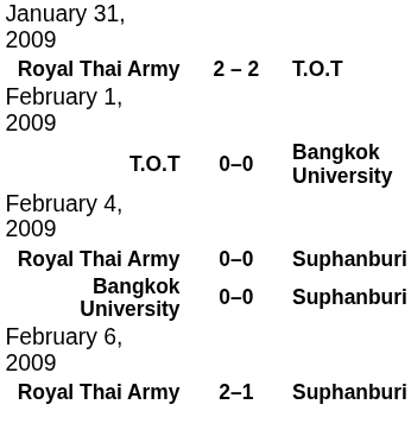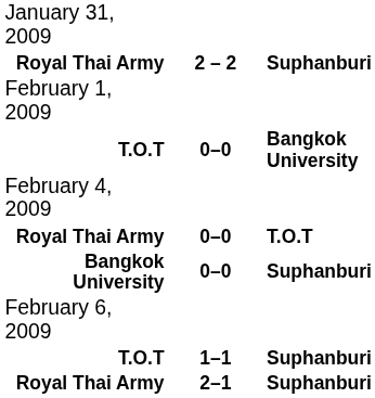 <table width=100% cellspacing=1>
 <tr>
 <th width=20%></th>
 <th width=12%></th>
 <th width=20%></th>
 <th></th>
 </tr>
 <tr>
 <td>January 31, 2009</td>
 </tr>
 <tr style=font-size:90%>
 <td align=right><strong>Royal Thai Army</strong></td>
 <td align=center><strong>2 – 2</strong></td>
-<td><strong>T.O.T</strong></td>
+<td><strong>Suphanburi</strong></td>
 <td></td>
 <td></td>
 </tr>
 <tr>
 <td>February 1, 2009</td>
 </tr>
 <tr style=font-size:90%>
 <td align=right><strong>T.O.T</strong></td>
 <td align=center><strong>0–0</strong></td>
 <td><strong>Bangkok University</strong></td>
 <td></td>
 <td></td>
 </tr>
 <tr>
 <td>February 4, 2009</td>
 </tr>
 <tr style=font-size:90%>
 <td align=right><strong>Royal Thai Army</strong></td>
 <td align=center><strong>0–0</strong></td>
-<td><strong>Suphanburi</strong></td>
+<td><strong>T.O.T</strong></td>
 <td></td>
 <td></td>
 </tr>
 <tr style=font-size:90%>
 <td align=right><strong>Bangkok University</strong></td>
 <td align=center><strong>0–0</strong></td>
 <td><strong>Suphanburi</strong></td>
 <td></td>
 <td></td>
 </tr>
 <tr>
 <td>February 6, 2009</td>
 </tr>
 <tr style=font-size:90%>
+<td align=right><strong>T.O.T</strong></td>
+<td align=center><strong>1–1</strong></td>
+<td><strong>Suphanburi</strong></td>
+<td></td>
+<td></td>
+</tr>
+<tr style=font-size:90%>
 <td align=right><strong>Royal Thai Army</strong></td>
 <td align=center><strong>2–1</strong></td>
 <td><strong>Suphanburi</strong></td>
 <td></td>
 <td></td>
 </tr>
 </table>
